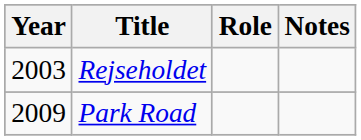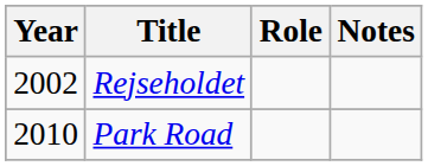 <table class="wikitable sortable">
 <tr>
 <th>Year</th>
 <th>Title</th>
 <th>Role</th>
 <th class="unsortable">Notes</th>
 </tr>
 <tr>
-<td>2003</td>
+<td>2002</td>
 <td><em><a href='#'>Rejseholdet</a></em></td>
 <td></td>
 </tr>
 <tr>
-<td>2009</td>
+<td>2010</td>
 <td><em><a href='#'>Park Road</a></em></td>
 <td></td>
 <td></td>
 </tr>
 </table>
